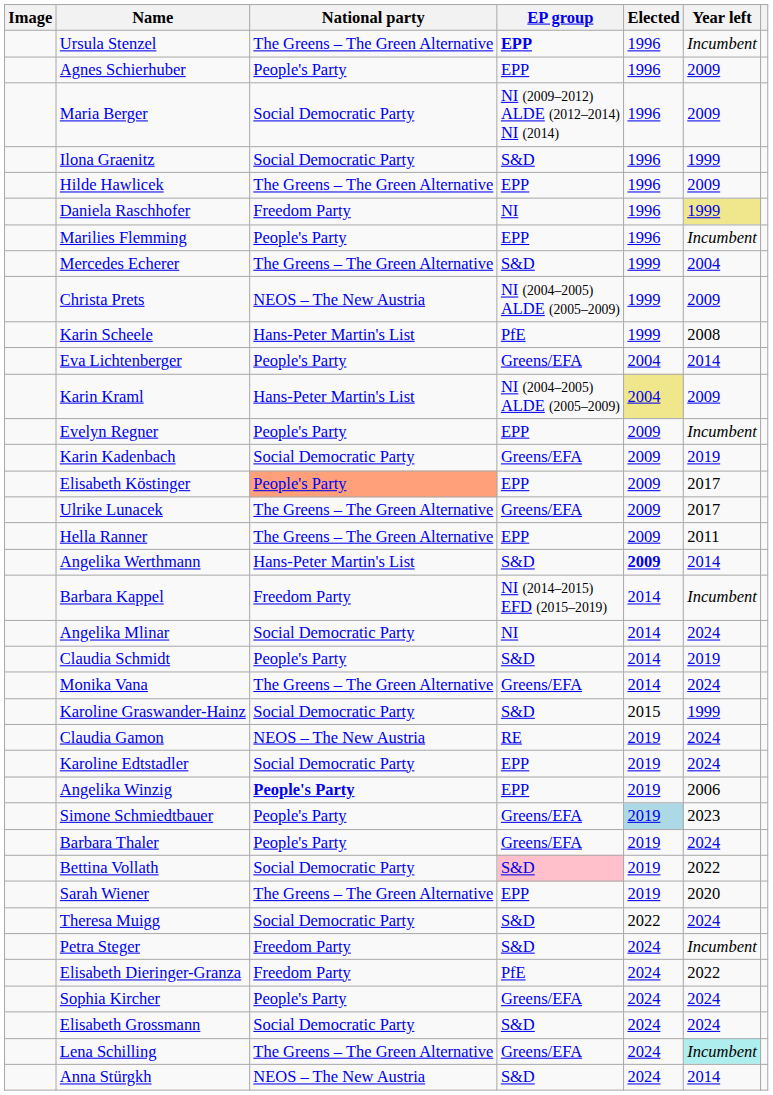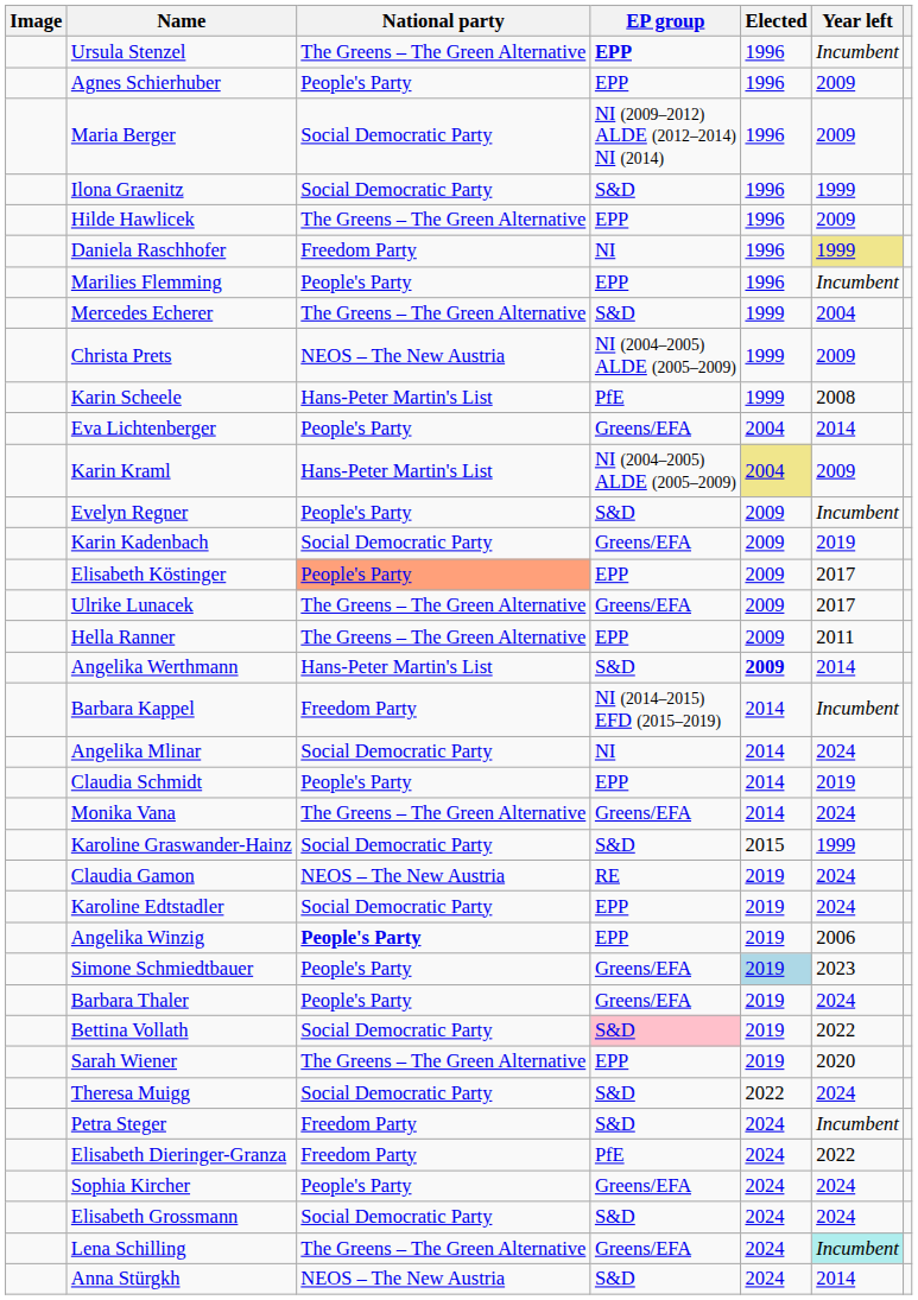 <table class="sortable wikitable">
 <tr>
 <th>Image</th>
 <th>Name</th>
 <th>National party</th>
 <th><a href='#'>EP group</a></th>
 <th>Elected</th>
 <th>Year left</th>
 <th></th>
 </tr>
 <tr>
 <td></td>
 <td><a href='#'>Ursula Stenzel</a></td>
 <td> <a href='#'>The Greens – The Green Alternative</a></td>
 <td><strong> <a href='#'>EPP</a></strong></td>
 <td><a href='#'>1996</a></td>
 <td><em>Incumbent</em></td>
 <td></td>
 </tr>
 <tr>
 <td></td>
 <td><a href='#'>Agnes Schierhuber</a></td>
 <td> <a href='#'>People's Party</a></td>
 <td> <a href='#'>EPP</a></td>
 <td><a href='#'>1996</a></td>
 <td><a href='#'>2009</a></td>
 <td></td>
 </tr>
 <tr>
 <td></td>
 <td><a href='#'>Maria Berger</a></td>
 <td> <a href='#'>Social Democratic Party</a></td>
 <td> <a href='#'>NI</a> <small>(200</small><small>9–2012)</small><br> <a href='#'>ALDE</a> <small>(20</small><small>12–2014)</small><br> <a href='#'>NI</a> <small>(2</small><small>014)</small></td>
 <td><a href='#'>1996</a></td>
 <td><a href='#'>2009</a></td>
 <td></td>
 </tr>
 <tr>
 <td></td>
 <td><a href='#'>Ilona Graenitz</a></td>
 <td> <a href='#'>Social Democratic Party</a></td>
 <td> <a href='#'>S&D</a></td>
 <td><a href='#'>1996</a></td>
 <td><a href='#'>1999</a></td>
 <td></td>
 </tr>
 <tr>
 <td></td>
 <td><a href='#'>Hilde Hawlicek</a></td>
 <td> <a href='#'>The Greens – The Green Alternative</a></td>
 <td> <a href='#'>EPP</a></td>
 <td><a href='#'>1996</a></td>
 <td><a href='#'>2009</a></td>
 <td></td>
 </tr>
 <tr>
 <td></td>
 <td><a href='#'>Daniela Raschhofer</a></td>
 <td> <a href='#'>Freedom Party</a></td>
 <td> <a href='#'>NI</a></td>
 <td><a href='#'>1996</a></td>
 <td style="background: khaki;"><a href='#'>1999</a></td>
 <td></td>
 </tr>
 <tr>
 <td></td>
 <td><a href='#'>Marilies Flemming</a></td>
 <td> <a href='#'>People's Party</a></td>
 <td> <a href='#'>EPP</a></td>
 <td><a href='#'>1996</a></td>
 <td><em>Incumbent</em></td>
 <td></td>
 </tr>
 <tr>
 <td></td>
 <td><a href='#'>Mercedes Echerer</a></td>
 <td> <a href='#'>The Greens – The Green Alternative</a></td>
 <td> <a href='#'>S&D</a></td>
 <td><a href='#'>1999</a></td>
 <td><a href='#'>2004</a></td>
 <td></td>
 </tr>
 <tr>
 <td></td>
 <td><a href='#'>Christa Prets</a></td>
 <td> <a href='#'>NEOS – The New Austria</a></td>
 <td> <a href='#'>NI</a> <small>(2004–2005)</small><br> <a href='#'>ALDE</a> <small>(200</small><small>5–2009)</small></td>
 <td><a href='#'>1999</a></td>
 <td><a href='#'>2009</a></td>
 <td></td>
 </tr>
 <tr>
 <td></td>
 <td><a href='#'>Karin Scheele</a></td>
 <td> <a href='#'>Hans-Peter Martin's List</a></td>
 <td> <a href='#'>PfE</a></td>
 <td><a href='#'>1999</a></td>
 <td>2008</td>
 <td></td>
 </tr>
 <tr>
 <td></td>
 <td><a href='#'>Eva Lichtenberger</a></td>
 <td> <a href='#'>People's Party</a></td>
 <td> <a href='#'>Greens/EFA</a></td>
 <td><a href='#'>2004</a></td>
 <td><a href='#'>2014</a></td>
 <td></td>
 </tr>
 <tr>
 <td></td>
 <td><a href='#'>Karin Kraml</a></td>
 <td> <a href='#'>Hans-Peter Martin's List</a></td>
 <td> <a href='#'>NI</a> <small>(2004–2005)</small><br> <a href='#'>ALDE</a> <small>(200</small><small>5–2009)</small></td>
 <td style="background: khaki;"><a href='#'>2004</a></td>
 <td><a href='#'>2009</a></td>
 <td></td>
 </tr>
 <tr>
 <td></td>
 <td><a href='#'>Evelyn Regner</a></td>
 <td> <a href='#'>People's Party</a></td>
-<td> <a href='#'>EPP</a></td>
+<td> <a href='#'>S&D</a></td>
 <td><a href='#'>2009</a></td>
 <td><em>Incumbent</em></td>
 <td></td>
 </tr>
 <tr>
 <td></td>
 <td><a href='#'>Karin Kadenbach</a></td>
 <td> <a href='#'>Social Democratic Party</a></td>
 <td> <a href='#'>Greens/EFA</a></td>
 <td><a href='#'>2009</a></td>
 <td><a href='#'>2019</a></td>
 <td></td>
 </tr>
 <tr>
 <td></td>
 <td><a href='#'>Elisabeth Köstinger</a></td>
 <td style="background: lightsalmon;"> <a href='#'>People's Party</a></td>
 <td> <a href='#'>EPP</a></td>
 <td><a href='#'>2009</a></td>
 <td>2017</td>
 <td></td>
 </tr>
 <tr>
 <td></td>
 <td><a href='#'>Ulrike Lunacek</a></td>
 <td> <a href='#'>The Greens – The Green Alternative</a></td>
 <td> <a href='#'>Greens/EFA</a></td>
 <td><a href='#'>2009</a></td>
 <td>2017</td>
 <td></td>
 </tr>
 <tr>
 <td></td>
 <td><a href='#'>Hella Ranner</a></td>
 <td> <a href='#'>The Greens – The Green Alternative</a></td>
 <td> <a href='#'>EPP</a></td>
 <td><a href='#'>2009</a></td>
 <td>2011</td>
 <td></td>
 </tr>
 <tr>
 <td></td>
 <td><a href='#'>Angelika Werthmann</a></td>
 <td> <a href='#'>Hans-Peter Martin's List</a></td>
 <td> <a href='#'>S&D</a></td>
 <td><strong><a href='#'>2009</a></strong></td>
 <td><a href='#'>2014</a></td>
 <td></td>
 </tr>
 <tr>
 <td></td>
 <td><a href='#'>Barbara Kappel</a></td>
 <td> <a href='#'>Freedom Party</a></td>
 <td> <a href='#'>NI</a> <small>(20</small><small>14–2015)</small><br> <a href='#'>EFD</a> <small>(2015–2019)</small></td>
 <td><a href='#'>2014</a></td>
 <td><em>Incumbent</em></td>
 <td></td>
 </tr>
 <tr>
 <td></td>
 <td><a href='#'>Angelika Mlinar</a></td>
 <td> <a href='#'>Social Democratic Party</a></td>
 <td> <a href='#'>NI</a></td>
 <td><a href='#'>2014</a></td>
 <td><a href='#'>2024</a></td>
 <td></td>
 </tr>
 <tr>
 <td></td>
 <td><a href='#'>Claudia Schmidt</a></td>
 <td> <a href='#'>People's Party</a></td>
-<td> <a href='#'>S&D</a></td>
+<td> <a href='#'>EPP</a></td>
 <td><a href='#'>2014</a></td>
 <td><a href='#'>2019</a></td>
 <td></td>
 </tr>
 <tr>
 <td></td>
 <td><a href='#'>Monika Vana</a></td>
 <td> <a href='#'>The Greens – The Green Alternative</a></td>
 <td> <a href='#'>Greens/EFA</a></td>
 <td><a href='#'>2014</a></td>
 <td><a href='#'>2024</a></td>
 <td></td>
 </tr>
 <tr>
 <td></td>
 <td><a href='#'>Karoline Graswander-Hainz</a></td>
 <td> <a href='#'>Social Democratic Party</a></td>
 <td> <a href='#'>S&D</a></td>
 <td>2015</td>
 <td><a href='#'>1999</a></td>
 <td></td>
 </tr>
 <tr>
 <td></td>
 <td><a href='#'>Claudia Gamon</a></td>
 <td> <a href='#'>NEOS – The New Austria</a></td>
 <td> <a href='#'>RE</a></td>
 <td><a href='#'>2019</a></td>
 <td><a href='#'>2024</a></td>
 <td></td>
 </tr>
 <tr>
 <td></td>
 <td><a href='#'>Karoline Edtstadler</a></td>
 <td> <a href='#'>Social Democratic Party</a></td>
 <td> <a href='#'>EPP</a></td>
 <td><a href='#'>2019</a></td>
 <td><a href='#'>2024</a></td>
 <td></td>
 </tr>
 <tr>
 <td></td>
 <td><a href='#'>Angelika Winzig</a></td>
 <td><strong> <a href='#'>People's Party</a></strong></td>
 <td> <a href='#'>EPP</a></td>
 <td><a href='#'>2019</a></td>
 <td>2006</td>
 <td></td>
 </tr>
 <tr>
 <td></td>
 <td><a href='#'>Simone Schmiedtbauer</a></td>
 <td> <a href='#'>People's Party</a></td>
 <td> <a href='#'>Greens/EFA</a></td>
 <td style="background: lightblue;"><a href='#'>2019</a></td>
 <td>2023</td>
 <td></td>
 </tr>
 <tr>
 <td></td>
 <td><a href='#'>Barbara Thaler</a></td>
 <td> <a href='#'>People's Party</a></td>
 <td> <a href='#'>Greens/EFA</a></td>
 <td><a href='#'>2019</a></td>
 <td><a href='#'>2024</a></td>
 <td></td>
 </tr>
 <tr>
 <td></td>
 <td><a href='#'>Bettina Vollath</a></td>
 <td> <a href='#'>Social Democratic Party</a></td>
 <td style="background: pink;"> <a href='#'>S&D</a></td>
 <td><a href='#'>2019</a></td>
 <td>2022</td>
 <td></td>
 </tr>
 <tr>
 <td></td>
 <td><a href='#'>Sarah Wiener</a></td>
 <td> <a href='#'>The Greens – The Green Alternative</a></td>
 <td> <a href='#'>EPP</a></td>
 <td><a href='#'>2019</a></td>
 <td>2020</td>
 <td></td>
 </tr>
 <tr>
 <td></td>
 <td><a href='#'>Theresa Muigg</a></td>
 <td> <a href='#'>Social Democratic Party</a></td>
 <td> <a href='#'>S&D</a></td>
 <td>2022</td>
 <td><a href='#'>2024</a></td>
 <td></td>
 </tr>
 <tr>
 <td></td>
 <td><a href='#'>Petra Steger</a></td>
 <td> <a href='#'>Freedom Party</a></td>
 <td> <a href='#'>S&D</a></td>
 <td><a href='#'>2024</a></td>
 <td><em>Incumbent</em></td>
 <td></td>
 </tr>
 <tr>
 <td></td>
 <td><a href='#'>Elisabeth Dieringer-Granza</a></td>
 <td> <a href='#'>Freedom Party</a></td>
 <td> <a href='#'>PfE</a></td>
 <td><a href='#'>2024</a></td>
 <td>2022</td>
 <td></td>
 </tr>
 <tr>
 <td></td>
 <td><a href='#'>Sophia Kircher</a></td>
 <td> <a href='#'>People's Party</a></td>
 <td> <a href='#'>Greens/EFA</a></td>
 <td><a href='#'>2024</a></td>
 <td><a href='#'>2024</a></td>
 <td></td>
 </tr>
 <tr>
 <td></td>
 <td><a href='#'>Elisabeth Grossmann</a></td>
 <td> <a href='#'>Social Democratic Party</a></td>
 <td> <a href='#'>S&D</a></td>
 <td><a href='#'>2024</a></td>
 <td><a href='#'>2024</a></td>
 <td></td>
 </tr>
 <tr>
 <td></td>
 <td><a href='#'>Lena Schilling</a></td>
 <td> <a href='#'>The Greens – The Green Alternative</a></td>
 <td> <a href='#'>Greens/EFA</a></td>
 <td><a href='#'>2024</a></td>
 <td style="background: paleturquoise;"><em>Incumbent</em></td>
 <td></td>
 </tr>
 <tr>
 <td></td>
 <td><a href='#'>Anna Stürgkh</a></td>
 <td> <a href='#'>NEOS – The New Austria</a></td>
 <td> <a href='#'>S&D</a></td>
 <td><a href='#'>2024</a></td>
 <td><a href='#'>2014</a></td>
 <td></td>
 </tr>
 </table>
